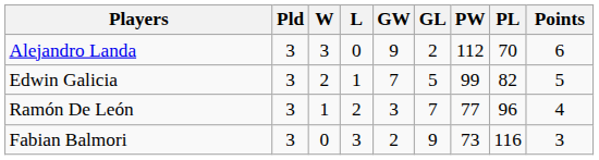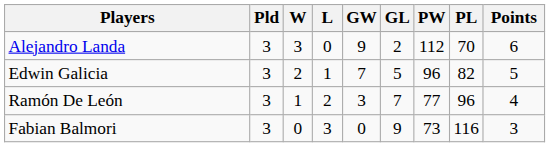 <table class=wikitable style="text-align:center">
 <tr>
 <th width=220>Players</th>
 <th width=20>Pld</th>
 <th width=20>W</th>
 <th width=20>L</th>
 <th width=20>GW</th>
 <th width=20>GL</th>
 <th width=20>PW</th>
 <th width=20>PL</th>
 <th width=50>Points</th>
 </tr>
 <tr>
 <td align=left> <a href='#'>Alejandro Landa</a></td>
 <td>3</td>
 <td>3</td>
 <td>0</td>
 <td>9</td>
 <td>2</td>
 <td>112</td>
 <td>70</td>
 <td>6</td>
 </tr>
 <tr>
 <td align=left> Edwin Galicia</td>
 <td>3</td>
 <td>2</td>
 <td>1</td>
 <td>7</td>
 <td>5</td>
-<td>99</td>
+<td>96</td>
 <td>82</td>
 <td>5</td>
 </tr>
 <tr>
 <td align=left> Ramón De León</td>
 <td>3</td>
 <td>1</td>
 <td>2</td>
 <td>3</td>
 <td>7</td>
 <td>77</td>
 <td>96</td>
 <td>4</td>
 </tr>
 <tr>
 <td align=left> Fabian Balmori</td>
 <td>3</td>
 <td>0</td>
 <td>3</td>
-<td>2</td>
+<td>0</td>
 <td>9</td>
 <td>73</td>
 <td>116</td>
 <td>3</td>
 </tr>
 </table>
